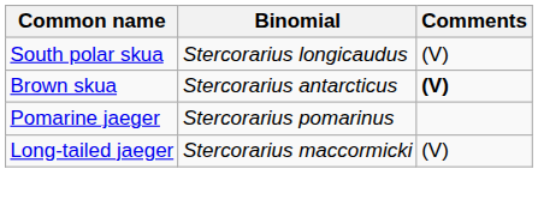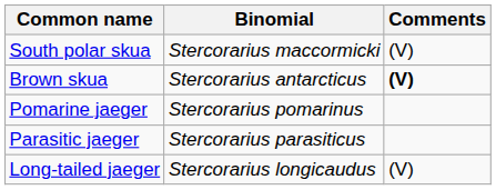 <table class="wikitable">
 <tr>
 <th>Common name</th>
 <th>Binomial</th>
 <th>Comments</th>
 </tr>
 <tr>
 <td><a href='#'>South polar skua</a></td>
-<td><em>Stercorarius longicaudus</em></td>
+<td><em>Stercorarius maccormicki</em></td>
 <td>(V)</td>
 </tr>
 <tr>
 <td><a href='#'>Brown skua</a></td>
 <td><em>Stercorarius antarcticus</em></td>
 <td><strong>(V)</strong></td>
 </tr>
 <tr>
 <td><a href='#'>Pomarine jaeger</a></td>
 <td><em>Stercorarius pomarinus</em></td>
 <td></td>
 </tr>
 <tr>
+<td><a href='#'>Parasitic jaeger</a></td>
+<td><em>Stercorarius parasiticus</em></td>
+<td></td>
+</tr>
+<tr>
 <td><a href='#'>Long-tailed jaeger</a></td>
-<td><em>Stercorarius maccormicki</em></td>
+<td><em>Stercorarius longicaudus</em></td>
 <td>(V)</td>
 </tr>
 </table>
